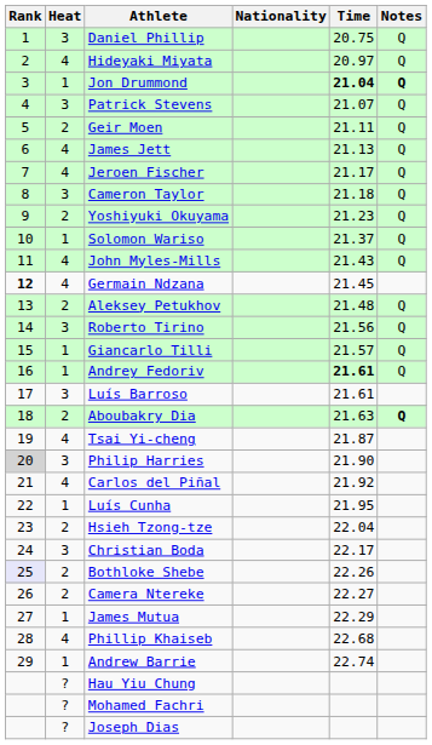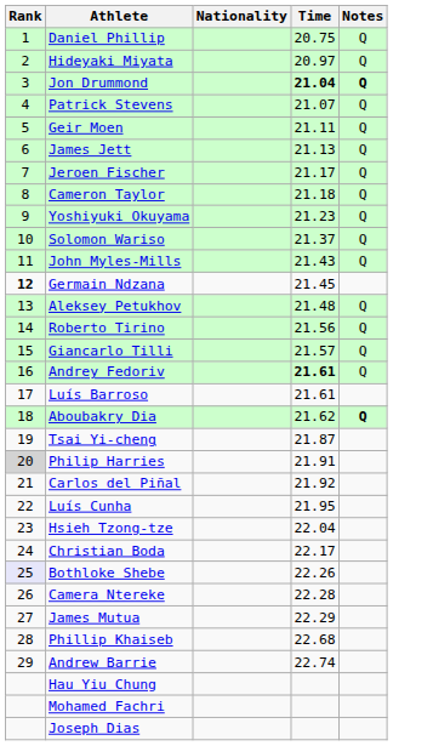 <table class="wikitable sortable" style="text-align:center;font-size:95%">
 <tr>
 <th>Rank</th>
-<th>Heat</th>
 <th>Athlete</th>
 <th>Nationality</th>
 <th>Time</th>
 <th>Notes</th>
 </tr>
 <tr bgcolor=ccffcc>
 <td>1</td>
-<td>3</td>
 <td align="left"><a href='#'>Daniel Phillip</a></td>
 <td align=left></td>
 <td>20.75</td>
 <td>Q</td>
 </tr>
 <tr bgcolor=ccffcc>
 <td>2</td>
-<td>4</td>
 <td align="left"><a href='#'>Hideyaki Miyata</a></td>
 <td align=left></td>
 <td>20.97</td>
 <td>Q</td>
 </tr>
 <tr bgcolor=ccffcc>
 <td>3</td>
-<td>1</td>
 <td align="left"><a href='#'>Jon Drummond</a></td>
 <td align=left></td>
 <td><strong>21.04</strong></td>
 <td><strong>Q</strong></td>
 </tr>
 <tr bgcolor=ccffcc>
 <td>4</td>
-<td>3</td>
 <td align="left"><a href='#'>Patrick Stevens</a></td>
 <td align=left></td>
 <td>21.07</td>
 <td>Q</td>
 </tr>
 <tr bgcolor=ccffcc>
 <td>5</td>
-<td>2</td>
 <td align="left"><a href='#'>Geir Moen</a></td>
 <td align=left></td>
 <td>21.11</td>
 <td>Q</td>
 </tr>
 <tr bgcolor=ccffcc>
 <td>6</td>
-<td>4</td>
 <td align="left"><a href='#'>James Jett</a></td>
 <td align=left></td>
 <td>21.13</td>
 <td>Q</td>
 </tr>
 <tr bgcolor=ccffcc>
 <td>7</td>
-<td>4</td>
 <td align="left"><a href='#'>Jeroen Fischer</a></td>
 <td align=left></td>
 <td>21.17</td>
 <td>Q</td>
 </tr>
 <tr bgcolor=ccffcc>
 <td>8</td>
-<td>3</td>
 <td align="left"><a href='#'>Cameron Taylor</a></td>
 <td align=left></td>
 <td>21.18</td>
 <td>Q</td>
 </tr>
 <tr bgcolor=ccffcc>
 <td>9</td>
-<td>2</td>
 <td align="left"><a href='#'>Yoshiyuki Okuyama</a></td>
 <td align=left></td>
 <td>21.23</td>
 <td>Q</td>
 </tr>
 <tr bgcolor=ccffcc>
 <td>10</td>
-<td>1</td>
 <td align="left"><a href='#'>Solomon Wariso</a></td>
 <td align=left></td>
 <td>21.37</td>
 <td>Q</td>
 </tr>
 <tr bgcolor=ccffcc>
 <td>11</td>
-<td>4</td>
 <td align="left"><a href='#'>John Myles-Mills</a></td>
 <td align=left></td>
 <td>21.43</td>
 <td>Q</td>
 </tr>
 <tr>
 <td><strong>12</strong></td>
-<td>4</td>
 <td align="left"><a href='#'>Germain Ndzana</a></td>
 <td align=left></td>
 <td>21.45</td>
 <td></td>
 </tr>
 <tr bgcolor=ccffcc>
 <td>13</td>
-<td>2</td>
 <td align="left"><a href='#'>Aleksey Petukhov</a></td>
 <td align=left></td>
 <td>21.48</td>
 <td>Q</td>
 </tr>
 <tr bgcolor=ccffcc>
 <td>14</td>
-<td>3</td>
 <td align="left"><a href='#'>Roberto Tirino</a></td>
 <td align=left></td>
 <td>21.56</td>
 <td>Q</td>
 </tr>
 <tr bgcolor=ccffcc>
 <td>15</td>
-<td>1</td>
 <td align="left"><a href='#'>Giancarlo Tilli</a></td>
 <td align=left></td>
 <td>21.57</td>
 <td>Q</td>
 </tr>
 <tr bgcolor=ccffcc>
 <td>16</td>
-<td>1</td>
 <td align="left"><a href='#'>Andrey Fedoriv</a></td>
 <td align=left></td>
 <td><strong>21.61</strong></td>
 <td>Q</td>
 </tr>
 <tr>
 <td>17</td>
-<td>3</td>
 <td align="left"><a href='#'>Luís Barroso</a></td>
 <td align=left></td>
 <td>21.61</td>
 <td></td>
 </tr>
 <tr bgcolor=ccffcc>
 <td>18</td>
-<td>2</td>
 <td align="left"><a href='#'>Aboubakry Dia</a></td>
 <td align=left></td>
-<td>21.63</td>
+<td>21.62</td>
 <td><strong>Q</strong></td>
 </tr>
 <tr>
 <td>19</td>
-<td>4</td>
 <td align="left"><a href='#'>Tsai Yi-cheng</a></td>
 <td align=left></td>
 <td>21.87</td>
 <td></td>
 </tr>
 <tr>
 <td style="background: lightgrey;">20</td>
-<td>3</td>
 <td align="left"><a href='#'>Philip Harries</a></td>
 <td align=left></td>
-<td>21.90</td>
+<td>21.91</td>
 <td></td>
 </tr>
 <tr>
 <td>21</td>
-<td>4</td>
 <td align="left"><a href='#'>Carlos del Piñal</a></td>
 <td align=left></td>
 <td>21.92</td>
 <td></td>
 </tr>
 <tr>
 <td>22</td>
-<td>1</td>
 <td align="left"><a href='#'>Luís Cunha</a></td>
 <td align=left></td>
 <td>21.95</td>
 <td></td>
 </tr>
 <tr>
 <td>23</td>
-<td>2</td>
 <td align="left"><a href='#'>Hsieh Tzong-tze</a></td>
 <td align=left></td>
 <td>22.04</td>
 <td></td>
 </tr>
 <tr>
 <td>24</td>
-<td>3</td>
 <td align="left"><a href='#'>Christian Boda</a></td>
 <td align=left></td>
 <td>22.17</td>
 <td></td>
 </tr>
 <tr>
 <td style="background: lavender;">25</td>
-<td>2</td>
 <td align="left"><a href='#'>Bothloke Shebe</a></td>
 <td align=left></td>
 <td>22.26</td>
 <td></td>
 </tr>
 <tr>
 <td>26</td>
-<td>2</td>
 <td align="left"><a href='#'>Camera Ntereke</a></td>
 <td align=left></td>
-<td>22.27</td>
+<td>22.28</td>
 <td></td>
 </tr>
 <tr>
 <td>27</td>
-<td>1</td>
 <td align="left"><a href='#'>James Mutua</a></td>
 <td align=left></td>
 <td>22.29</td>
 <td></td>
 </tr>
 <tr>
 <td>28</td>
-<td>4</td>
 <td align="left"><a href='#'>Phillip Khaiseb</a></td>
 <td align=left></td>
 <td>22.68</td>
 <td></td>
 </tr>
 <tr>
 <td>29</td>
-<td>1</td>
 <td align="left"><a href='#'>Andrew Barrie</a></td>
 <td align=left></td>
 <td>22.74</td>
 <td></td>
 </tr>
 <tr>
 <td></td>
-<td>?</td>
 <td align="left"><a href='#'>Hau Yiu Chung</a></td>
 <td align=left></td>
 <td></td>
 <td></td>
 </tr>
 <tr>
 <td></td>
-<td>?</td>
 <td align="left"><a href='#'>Mohamed Fachri</a></td>
 <td align=left></td>
 <td></td>
 <td></td>
 </tr>
 <tr>
 <td></td>
-<td>?</td>
 <td align="left"><a href='#'>Joseph Dias</a></td>
 <td align=left></td>
 <td></td>
 <td></td>
 </tr>
 </table>
